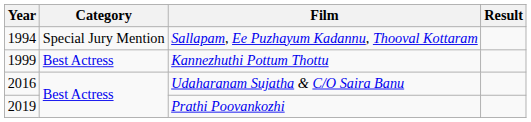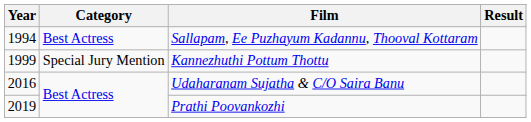 <table class="wikitable">
 <tr>
 <th>Year</th>
 <th>Category</th>
 <th>Film</th>
 <th>Result</th>
 </tr>
 <tr>
 <td>1994</td>
-<td>Special Jury Mention</td>
+<td><a href='#'>Best Actress</a></td>
 <td><em><a href='#'>Sallapam</a></em>, <em><a href='#'>Ee Puzhayum Kadannu</a></em>, <em><a href='#'>Thooval Kottaram</a></em></td>
 <td></td>
 </tr>
 <tr>
 <td>1999</td>
-<td><a href='#'>Best Actress</a></td>
+<td>Special Jury Mention</td>
 <td><em><a href='#'>Kannezhuthi Pottum Thottu</a></em></td>
 <td></td>
 </tr>
 <tr>
 <td>2016</td>
 <td rowspan="2"><a href='#'>Best Actress</a></td>
 <td><em><a href='#'>Udaharanam Sujatha</a> &</em> <em><a href='#'>C/O Saira Banu</a></em></td>
 <td></td>
 </tr>
 <tr>
 <td>2019</td>
 <td><em><a href='#'>Prathi Poovankozhi</a></em></td>
 <td></td>
 </tr>
 </table>
